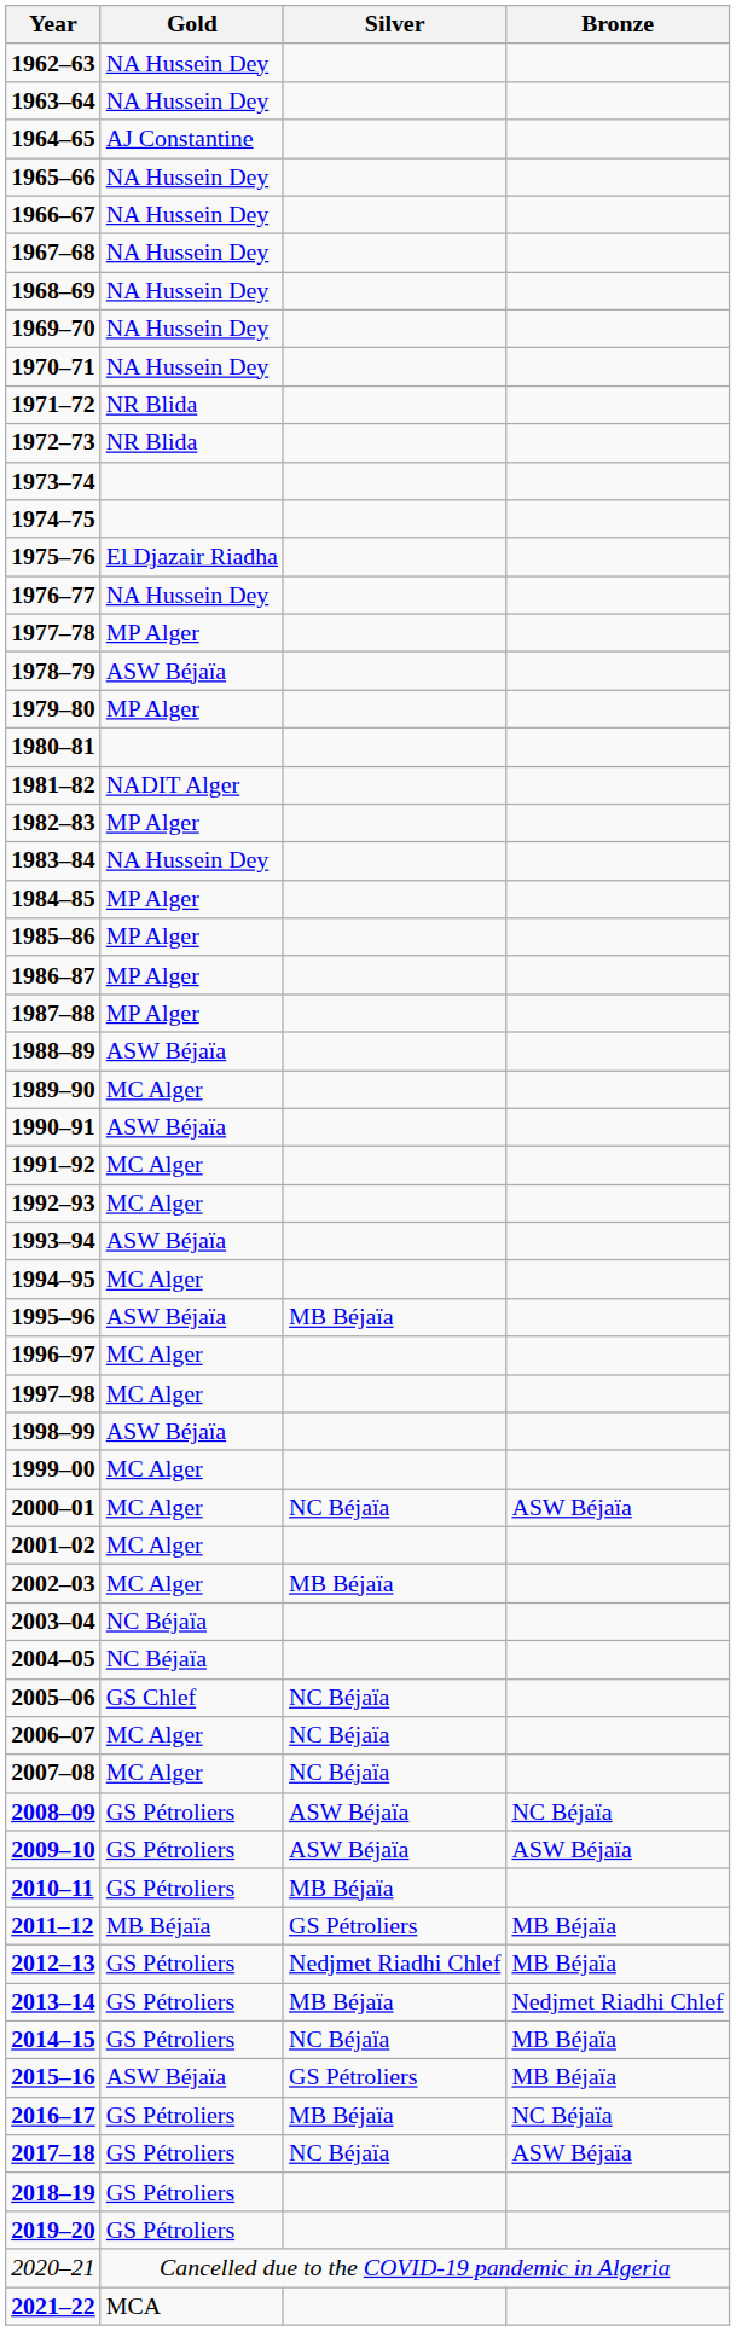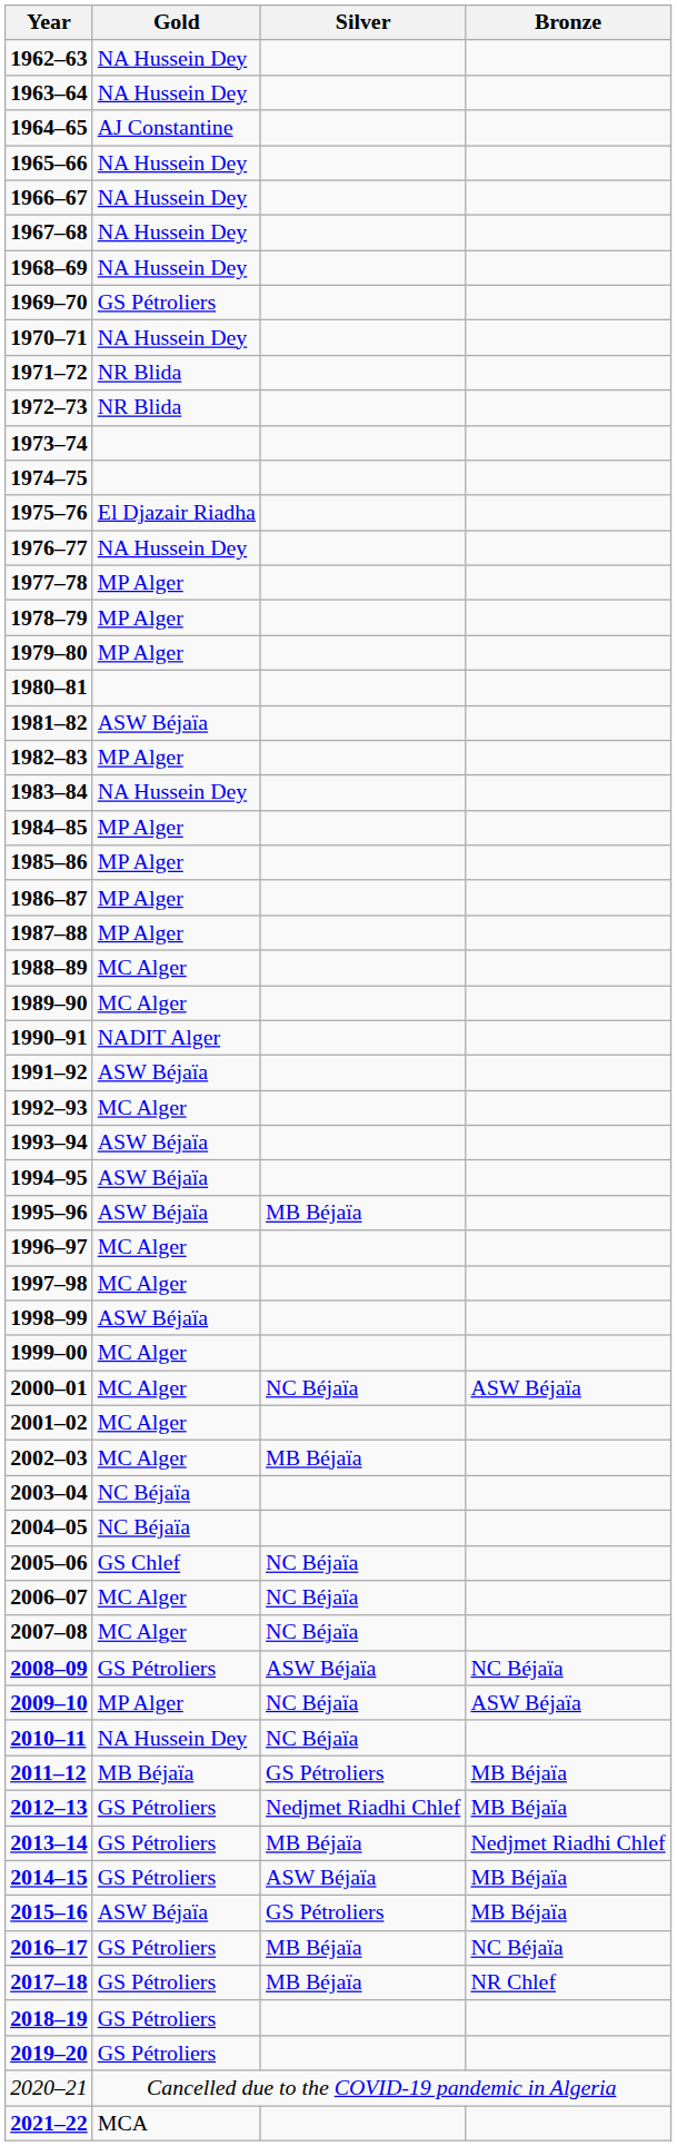 <table class="wikitable">
 <tr>
 <th>Year</th>
 <th>Gold</th>
 <th>Silver</th>
 <th>Bronze</th>
 </tr>
 <tr>
 <td><strong>1962–63</strong></td>
 <td><a href='#'>NA Hussein Dey</a></td>
 <td></td>
 <td></td>
 </tr>
 <tr>
 <td><strong>1963–64</strong></td>
 <td><a href='#'>NA Hussein Dey</a></td>
 <td></td>
 <td></td>
 </tr>
 <tr>
 <td><strong>1964–65</strong></td>
 <td><a href='#'>AJ Constantine</a></td>
 <td></td>
 <td></td>
 </tr>
 <tr>
 <td><strong>1965–66</strong></td>
 <td><a href='#'>NA Hussein Dey</a></td>
 <td></td>
 <td></td>
 </tr>
 <tr>
 <td><strong>1966–67</strong></td>
 <td><a href='#'>NA Hussein Dey</a></td>
 <td></td>
 <td></td>
 </tr>
 <tr>
 <td><strong>1967–68</strong></td>
 <td><a href='#'>NA Hussein Dey</a></td>
 <td></td>
 <td></td>
 </tr>
 <tr>
 <td><strong>1968–69</strong></td>
 <td><a href='#'>NA Hussein Dey</a></td>
 <td></td>
 <td></td>
 </tr>
 <tr>
 <td><strong>1969–70</strong></td>
-<td><a href='#'>NA Hussein Dey</a></td>
+<td><a href='#'>GS Pétroliers</a></td>
 <td></td>
 <td></td>
 </tr>
 <tr>
 <td><strong>1970–71</strong></td>
 <td><a href='#'>NA Hussein Dey</a></td>
 <td></td>
 <td></td>
 </tr>
 <tr>
 <td><strong>1971–72</strong></td>
 <td><a href='#'>NR Blida</a></td>
 <td></td>
 <td></td>
 </tr>
 <tr>
 <td><strong>1972–73</strong></td>
 <td><a href='#'>NR Blida</a></td>
 <td></td>
 <td></td>
 </tr>
 <tr>
 <td><strong>1973–74</strong></td>
 <td></td>
 <td></td>
 <td></td>
 </tr>
 <tr>
 <td><strong>1974–75</strong></td>
 <td></td>
 <td></td>
 <td></td>
 </tr>
 <tr>
 <td><strong>1975–76</strong></td>
 <td><a href='#'>El Djazair Riadha</a></td>
 <td></td>
 <td></td>
 </tr>
 <tr>
 <td><strong>1976–77</strong></td>
 <td><a href='#'>NA Hussein Dey</a></td>
 <td></td>
 <td></td>
 </tr>
 <tr>
 <td><strong>1977–78</strong></td>
 <td><a href='#'>MP Alger</a></td>
 <td></td>
 <td></td>
 </tr>
 <tr>
 <td><strong>1978–79</strong></td>
-<td><a href='#'>ASW Béjaïa</a></td>
+<td><a href='#'>MP Alger</a></td>
 <td></td>
 <td></td>
 </tr>
 <tr>
 <td><strong>1979–80</strong></td>
 <td><a href='#'>MP Alger</a></td>
 <td></td>
 <td></td>
 </tr>
 <tr>
 <td><strong>1980–81</strong></td>
 <td></td>
 <td></td>
 <td></td>
 </tr>
 <tr>
 <td><strong>1981–82</strong></td>
-<td><a href='#'>NADIT Alger</a></td>
+<td><a href='#'>ASW Béjaïa</a></td>
 <td></td>
 <td></td>
 </tr>
 <tr>
 <td><strong>1982–83</strong></td>
 <td><a href='#'>MP Alger</a></td>
 <td></td>
 <td></td>
 </tr>
 <tr>
 <td><strong>1983–84</strong></td>
 <td><a href='#'>NA Hussein Dey</a></td>
 <td></td>
 <td></td>
 </tr>
 <tr>
 <td><strong>1984–85</strong></td>
 <td><a href='#'>MP Alger</a></td>
 <td></td>
 <td></td>
 </tr>
 <tr>
 <td><strong>1985–86</strong></td>
 <td><a href='#'>MP Alger</a></td>
 <td></td>
 <td></td>
 </tr>
 <tr>
 <td><strong>1986–87</strong></td>
 <td><a href='#'>MP Alger</a></td>
 <td></td>
 <td></td>
 </tr>
 <tr>
 <td><strong>1987–88</strong></td>
 <td><a href='#'>MP Alger</a></td>
 <td></td>
 <td></td>
 </tr>
 <tr>
 <td><strong>1988–89</strong></td>
-<td><a href='#'>ASW Béjaïa</a></td>
+<td><a href='#'>MC Alger</a></td>
 <td></td>
 <td></td>
 </tr>
 <tr>
 <td><strong>1989–90</strong></td>
 <td><a href='#'>MC Alger</a></td>
 <td></td>
 <td></td>
 </tr>
 <tr>
 <td><strong>1990–91</strong></td>
-<td><a href='#'>ASW Béjaïa</a></td>
+<td><a href='#'>NADIT Alger</a></td>
 <td></td>
 <td></td>
 </tr>
 <tr>
 <td><strong>1991–92</strong></td>
-<td><a href='#'>MC Alger</a></td>
+<td><a href='#'>ASW Béjaïa</a></td>
 <td></td>
 <td></td>
 </tr>
 <tr>
 <td><strong>1992–93</strong></td>
 <td><a href='#'>MC Alger</a></td>
 <td></td>
 <td></td>
 </tr>
 <tr>
 <td><strong>1993–94</strong></td>
 <td><a href='#'>ASW Béjaïa</a></td>
 <td></td>
 <td></td>
 </tr>
 <tr>
 <td><strong>1994–95</strong></td>
-<td><a href='#'>MC Alger</a></td>
+<td><a href='#'>ASW Béjaïa</a></td>
 <td></td>
 <td></td>
 </tr>
 <tr>
 <td><strong>1995–96</strong></td>
 <td><a href='#'>ASW Béjaïa</a></td>
 <td><a href='#'>MB Béjaïa</a></td>
 <td></td>
 </tr>
 <tr>
 <td><strong>1996–97</strong></td>
 <td><a href='#'>MC Alger</a></td>
 <td></td>
 <td></td>
 </tr>
 <tr>
 <td><strong>1997–98</strong></td>
 <td><a href='#'>MC Alger</a></td>
 <td></td>
 <td></td>
 </tr>
 <tr>
 <td><strong>1998–99</strong></td>
 <td><a href='#'>ASW Béjaïa</a></td>
 <td></td>
 <td></td>
 </tr>
 <tr>
 <td><strong>1999–00</strong></td>
 <td><a href='#'>MC Alger</a></td>
 <td></td>
 <td></td>
 </tr>
 <tr>
 <td><strong>2000–01</strong></td>
 <td><a href='#'>MC Alger</a></td>
 <td><a href='#'>NC Béjaïa</a></td>
 <td><a href='#'>ASW Béjaïa</a></td>
 </tr>
 <tr>
 <td><strong>2001–02</strong></td>
 <td><a href='#'>MC Alger</a></td>
 <td></td>
 <td></td>
 </tr>
 <tr>
 <td><strong>2002–03</strong></td>
 <td><a href='#'>MC Alger</a></td>
 <td><a href='#'>MB Béjaïa</a></td>
 <td></td>
 </tr>
 <tr>
 <td><strong>2003–04</strong></td>
 <td><a href='#'>NC Béjaïa</a></td>
 <td></td>
 <td></td>
 </tr>
 <tr>
 <td><strong>2004–05</strong></td>
 <td><a href='#'>NC Béjaïa</a></td>
 <td></td>
 <td></td>
 </tr>
 <tr>
 <td><strong>2005–06</strong></td>
 <td><a href='#'>GS Chlef</a></td>
 <td><a href='#'>NC Béjaïa</a></td>
 <td></td>
 </tr>
 <tr>
 <td><strong>2006–07</strong></td>
 <td><a href='#'>MC Alger</a></td>
 <td><a href='#'>NC Béjaïa</a></td>
 <td></td>
 </tr>
 <tr>
 <td><strong>2007–08</strong></td>
 <td><a href='#'>MC Alger</a></td>
 <td><a href='#'>NC Béjaïa</a></td>
 <td></td>
 </tr>
 <tr>
 <td><strong><a href='#'>2008–09</a></strong></td>
 <td><a href='#'>GS Pétroliers</a></td>
 <td><a href='#'>ASW Béjaïa</a></td>
 <td><a href='#'>NC Béjaïa</a></td>
 </tr>
 <tr>
 <td><strong><a href='#'>2009–10</a></strong></td>
-<td><a href='#'>GS Pétroliers</a></td>
-<td><a href='#'>ASW Béjaïa</a></td>
+<td><a href='#'>MP Alger</a></td>
+<td><a href='#'>NC Béjaïa</a></td>
 <td><a href='#'>ASW Béjaïa</a></td>
 </tr>
 <tr>
 <td><strong><a href='#'>2010–11</a></strong></td>
-<td><a href='#'>GS Pétroliers</a></td>
-<td><a href='#'>MB Béjaïa</a></td>
+<td><a href='#'>NA Hussein Dey</a></td>
+<td><a href='#'>NC Béjaïa</a></td>
 <td></td>
 </tr>
 <tr>
 <td><strong><a href='#'>2011–12</a></strong></td>
 <td><a href='#'>MB Béjaïa</a></td>
 <td><a href='#'>GS Pétroliers</a></td>
 <td><a href='#'>MB Béjaïa</a></td>
 </tr>
 <tr>
 <td><strong><a href='#'>2012–13</a></strong></td>
 <td><a href='#'>GS Pétroliers</a></td>
 <td><a href='#'>Nedjmet Riadhi Chlef</a></td>
 <td><a href='#'>MB Béjaïa</a></td>
 </tr>
 <tr>
 <td><strong><a href='#'>2013–14</a></strong></td>
 <td><a href='#'>GS Pétroliers</a></td>
 <td><a href='#'>MB Béjaïa</a></td>
 <td><a href='#'>Nedjmet Riadhi Chlef</a></td>
 </tr>
 <tr>
 <td><strong><a href='#'>2014–15</a></strong></td>
 <td><a href='#'>GS Pétroliers</a></td>
-<td><a href='#'>NC Béjaïa</a></td>
+<td><a href='#'>ASW Béjaïa</a></td>
 <td><a href='#'>MB Béjaïa</a></td>
 </tr>
 <tr>
 <td><strong><a href='#'>2015–16</a></strong></td>
 <td><a href='#'>ASW Béjaïa</a></td>
 <td><a href='#'>GS Pétroliers</a></td>
 <td><a href='#'>MB Béjaïa</a></td>
 </tr>
 <tr>
 <td><strong><a href='#'>2016–17</a></strong></td>
 <td><a href='#'>GS Pétroliers</a></td>
 <td><a href='#'>MB Béjaïa</a></td>
 <td><a href='#'>NC Béjaïa</a></td>
 </tr>
 <tr>
 <td><strong><a href='#'>2017–18</a></strong></td>
 <td><a href='#'>GS Pétroliers</a></td>
-<td><a href='#'>NC Béjaïa</a></td>
-<td><a href='#'>ASW Béjaïa</a></td>
+<td><a href='#'>MB Béjaïa</a></td>
+<td><a href='#'>NR Chlef</a></td>
 </tr>
 <tr>
 <td><strong><a href='#'>2018–19</a></strong></td>
 <td><a href='#'>GS Pétroliers</a></td>
 <td></td>
 <td></td>
 </tr>
 <tr>
 <td><strong><a href='#'>2019–20</a></strong></td>
 <td><a href='#'>GS Pétroliers</a></td>
 <td></td>
 <td></td>
 </tr>
 <tr>
 <td><em>2020–21</em></td>
 <td align=center colspan=3><em>Cancelled due to the <a href='#'>COVID-19 pandemic in Algeria</a></em></td>
 </tr>
 <tr>
 <td><strong><a href='#'>2021–22</a></strong></td>
 <td>MCA</td>
 <td></td>
 <td></td>
 </tr>
 </table>
